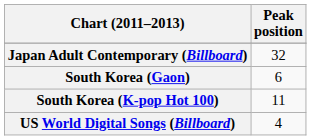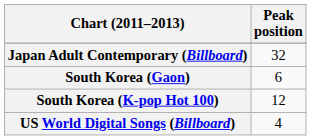 <table class="wikitable sortable plainrowheaders" style="text-align:center">
 <tr>
 <th>Chart (2011–2013)</th>
 <th>Peak<br>position</th>
 </tr>
 <tr>
 </tr>
 <tr>
 <th scope="row">Japan Adult Contemporary (<em><a href='#'>Billboard</a></em>)</th>
 <td>32</td>
 </tr>
 <tr>
 <th scope="row">South Korea (<a href='#'>Gaon</a>)</th>
 <td>6</td>
 </tr>
 <tr>
 <th scope="row">South Korea (<a href='#'>K-pop Hot 100</a>)</th>
-<td>11</td>
+<td>12</td>
 </tr>
 <tr>
 <th scope="row">US <a href='#'>World Digital Songs</a> (<em><a href='#'>Billboard</a></em>)</th>
 <td>4</td>
 </tr>
 </table>
